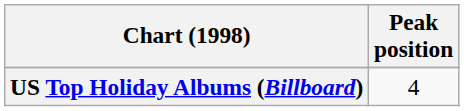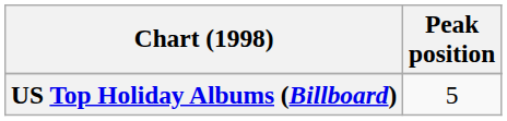 <table class="wikitable sortable plainrowheaders">
 <tr>
 <th>Chart (1998)</th>
 <th>Peak<br>position</th>
 </tr>
 <tr>
 </tr>
 <tr>
 </tr>
 <tr>
 </tr>
 <tr>
 <th scope="row">US <a href='#'>Top Holiday Albums</a> (<em><a href='#'>Billboard</a></em>)</th>
-<td align="center">4</td>
+<td align="center">5</td>
 </tr>
 </table>
